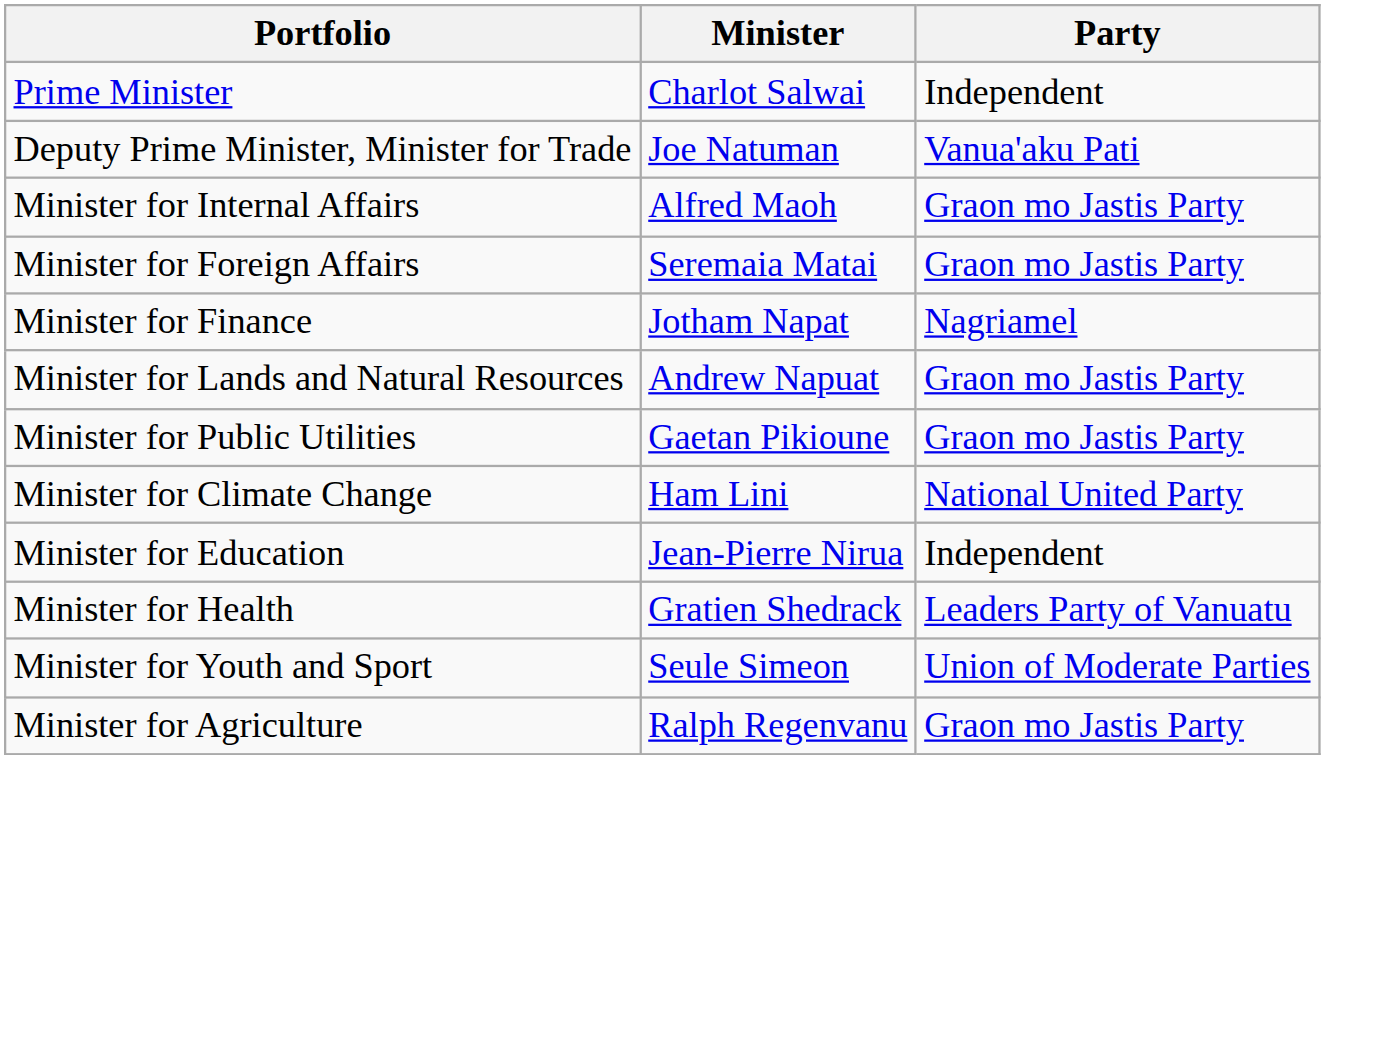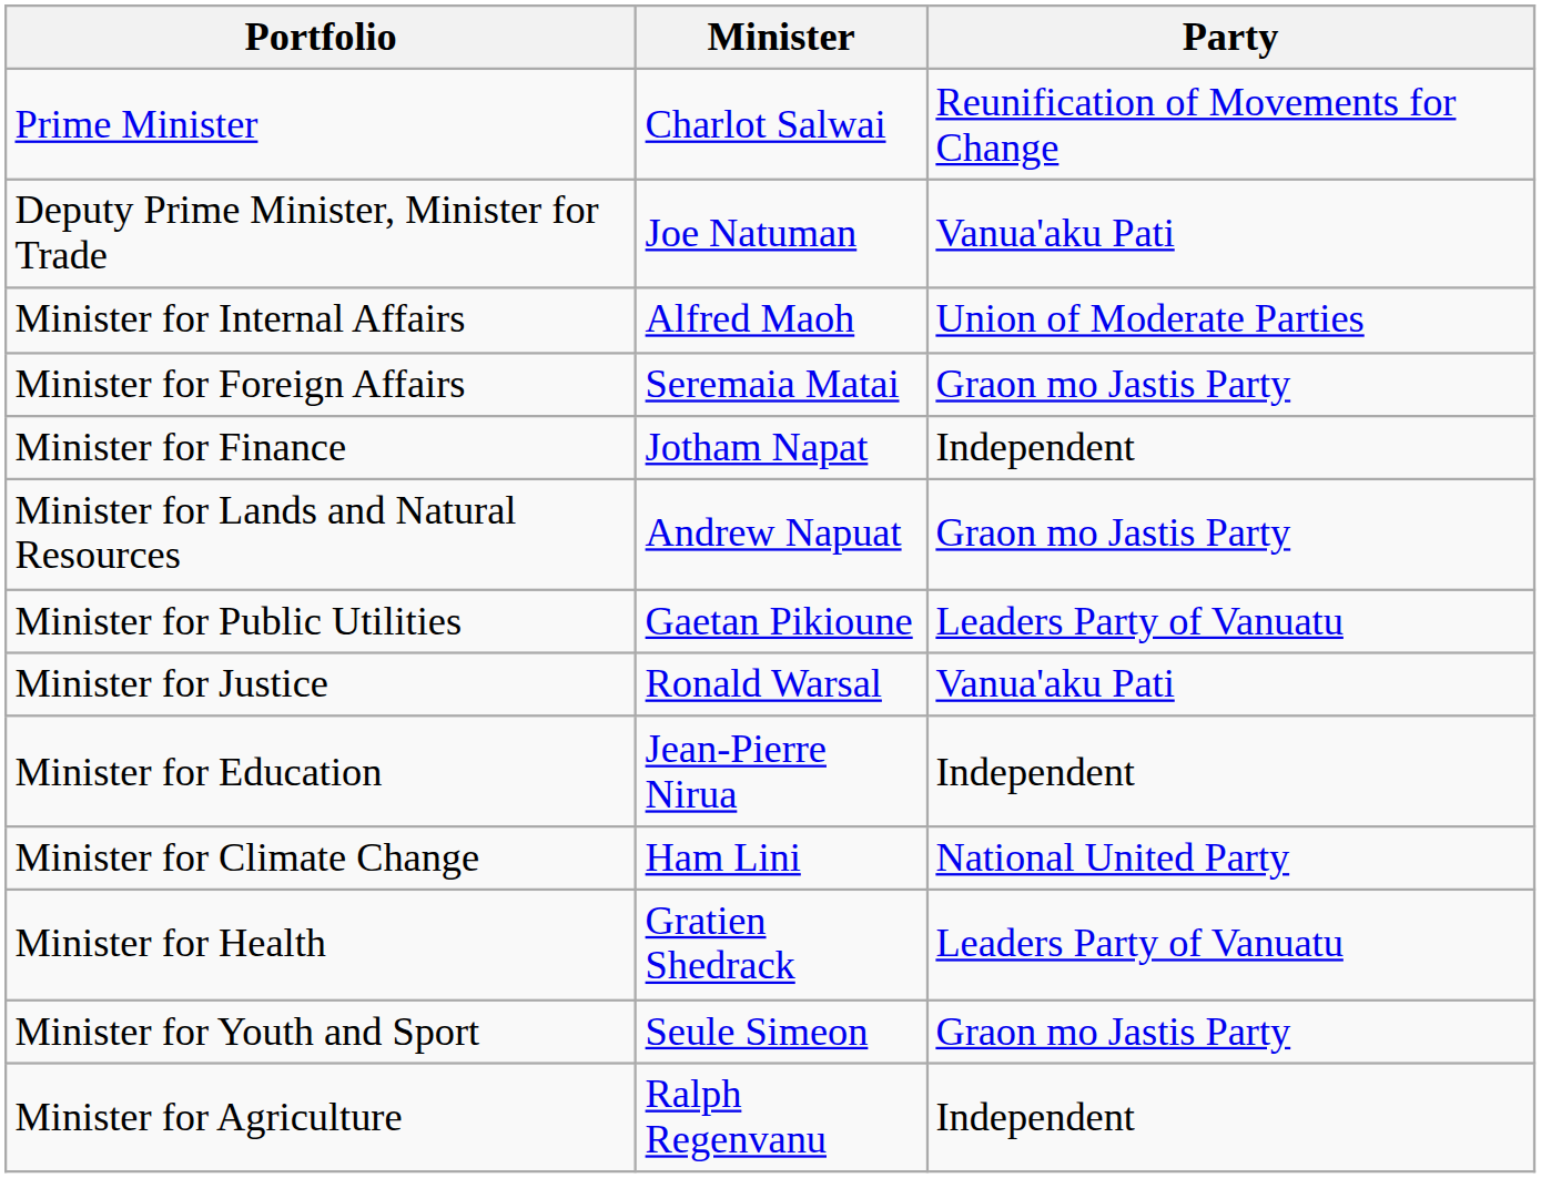 <table class="wikitable">
 <tr>
 <th>Portfolio</th>
 <th>Minister</th>
 <th>Party</th>
 </tr>
 <tr>
 <td><a href='#'>Prime Minister</a></td>
 <td><a href='#'>Charlot Salwai</a></td>
-<td>Independent</td>
+<td><a href='#'>Reunification of Movements for Change</a></td>
 </tr>
 <tr>
 <td>Deputy Prime Minister, Minister for Trade</td>
 <td><a href='#'>Joe Natuman</a></td>
 <td><a href='#'>Vanua'aku Pati</a></td>
 </tr>
 <tr>
 <td>Minister for Internal Affairs</td>
 <td><a href='#'>Alfred Maoh</a></td>
-<td><a href='#'>Graon mo Jastis Party</a></td>
+<td><a href='#'>Union of Moderate Parties</a></td>
 </tr>
 <tr>
 <td>Minister for Foreign Affairs</td>
 <td><a href='#'>Seremaia Matai</a></td>
 <td><a href='#'>Graon mo Jastis Party</a></td>
 </tr>
 <tr>
 <td>Minister for Finance</td>
 <td><a href='#'>Jotham Napat</a></td>
-<td><a href='#'>Nagriamel</a></td>
+<td>Independent</td>
 </tr>
 <tr>
 <td>Minister for Lands and Natural Resources</td>
 <td><a href='#'>Andrew Napuat</a></td>
 <td><a href='#'>Graon mo Jastis Party</a></td>
 </tr>
 <tr>
 <td>Minister for Public Utilities</td>
 <td><a href='#'>Gaetan Pikioune</a></td>
-<td><a href='#'>Graon mo Jastis Party</a></td>
+<td><a href='#'>Leaders Party of Vanuatu</a></td>
+</tr>
+<tr>
+<td>Minister for Justice</td>
+<td><a href='#'>Ronald Warsal</a></td>
+<td><a href='#'>Vanua'aku Pati</a></td>
+</tr>
+<tr>
+<td>Minister for Education</td>
+<td><a href='#'>Jean-Pierre Nirua</a></td>
+<td>Independent</td>
 </tr>
 <tr>
 <td>Minister for Climate Change</td>
 <td><a href='#'>Ham Lini</a></td>
 <td><a href='#'>National United Party</a></td>
-</tr>
-<tr>
-<td>Minister for Education</td>
-<td><a href='#'>Jean-Pierre Nirua</a></td>
-<td>Independent</td>
 </tr>
 <tr>
 <td>Minister for Health</td>
 <td><a href='#'>Gratien Shedrack</a></td>
 <td><a href='#'>Leaders Party of Vanuatu</a></td>
 </tr>
 <tr>
 <td>Minister for Youth and Sport</td>
 <td><a href='#'>Seule Simeon</a></td>
-<td><a href='#'>Union of Moderate Parties</a></td>
+<td><a href='#'>Graon mo Jastis Party</a></td>
 </tr>
 <tr>
 <td>Minister for Agriculture</td>
 <td><a href='#'>Ralph Regenvanu</a></td>
-<td><a href='#'>Graon mo Jastis Party</a></td>
+<td>Independent</td>
 </tr>
 </table>
